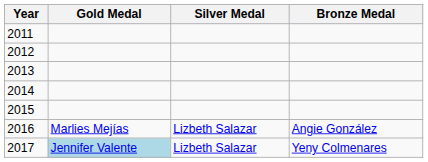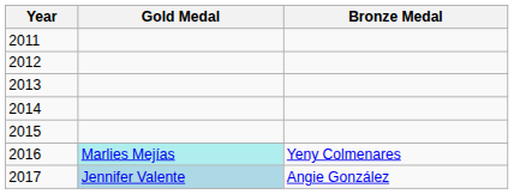 <table class="wikitable"  style="font-size:90%; width:80%;">
 <tr style="background:#ccf;">
 <th>Year</th>
 <th> <strong>Gold Medal</strong></th>
-<th> <strong>Silver Medal</strong></th>
 <th> <strong>Bronze Medal</strong></th>
 </tr>
 <tr>
 <td>2011</td>
-<td></td>
 <td></td>
 <td></td>
 </tr>
 <tr>
 <td>2012</td>
 <td></td>
 <td></td>
-<td></td>
 </tr>
 <tr>
 <td>2013</td>
-<td></td>
 <td></td>
 <td></td>
 </tr>
 <tr>
 <td>2014</td>
 <td></td>
 <td></td>
-<td></td>
 </tr>
 <tr>
 <td>2015</td>
 <td></td>
 <td></td>
-<td></td>
 </tr>
 <tr>
 <td>2016</td>
-<td> <a href='#'>Marlies Mejías</a></td>
-<td> <a href='#'>Lizbeth Salazar</a></td>
-<td> <a href='#'>Angie González</a></td>
+<td style="background: paleturquoise;"> <a href='#'>Marlies Mejías</a></td>
+<td> <a href='#'>Yeny Colmenares</a></td>
 </tr>
 <tr>
 <td>2017</td>
 <td style="background: lightblue;"> <a href='#'>Jennifer Valente</a></td>
-<td> <a href='#'>Lizbeth Salazar</a></td>
-<td> <a href='#'>Yeny Colmenares</a></td>
+<td> <a href='#'>Angie González</a></td>
 </tr>
 </table>
